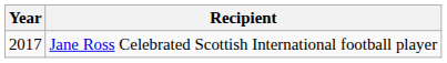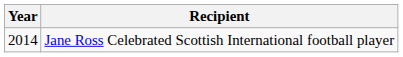 <table class="wikitable">
 <tr>
 <th>Year</th>
 <th>Recipient</th>
 </tr>
 <tr>
-<td>2017</td>
+<td>2014</td>
 <td><a href='#'>Jane Ross</a> Celebrated Scottish International football player</td>
 </tr>
 </table>
